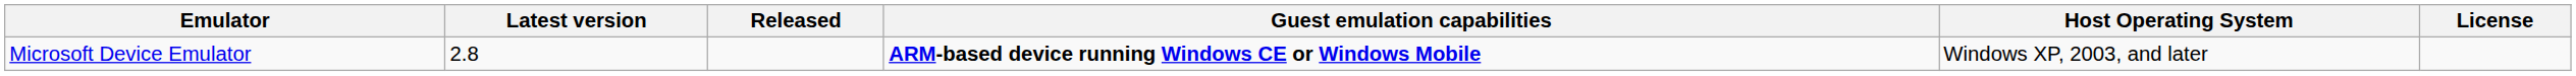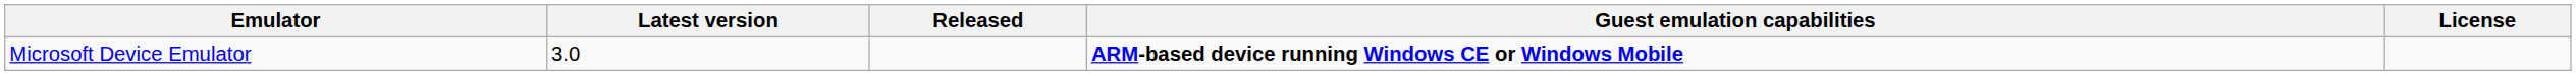 <table class="wikitable sortable" style="width:100%">
 <tr>
 <th>Emulator</th>
 <th>Latest version</th>
 <th>Released</th>
 <th>Guest emulation capabilities</th>
-<th>Host Operating System</th>
 <th>License</th>
 </tr>
 <tr>
 <td><a href='#'>Microsoft Device Emulator</a></td>
-<td>2.8</td>
+<td>3.0</td>
 <td></td>
 <td><strong><a href='#'>ARM</a>-based device running <a href='#'>Windows CE</a> or <a href='#'>Windows Mobile</a></strong></td>
-<td>Windows XP, 2003, and later</td>
 <td></td>
 </tr>
 </table>
